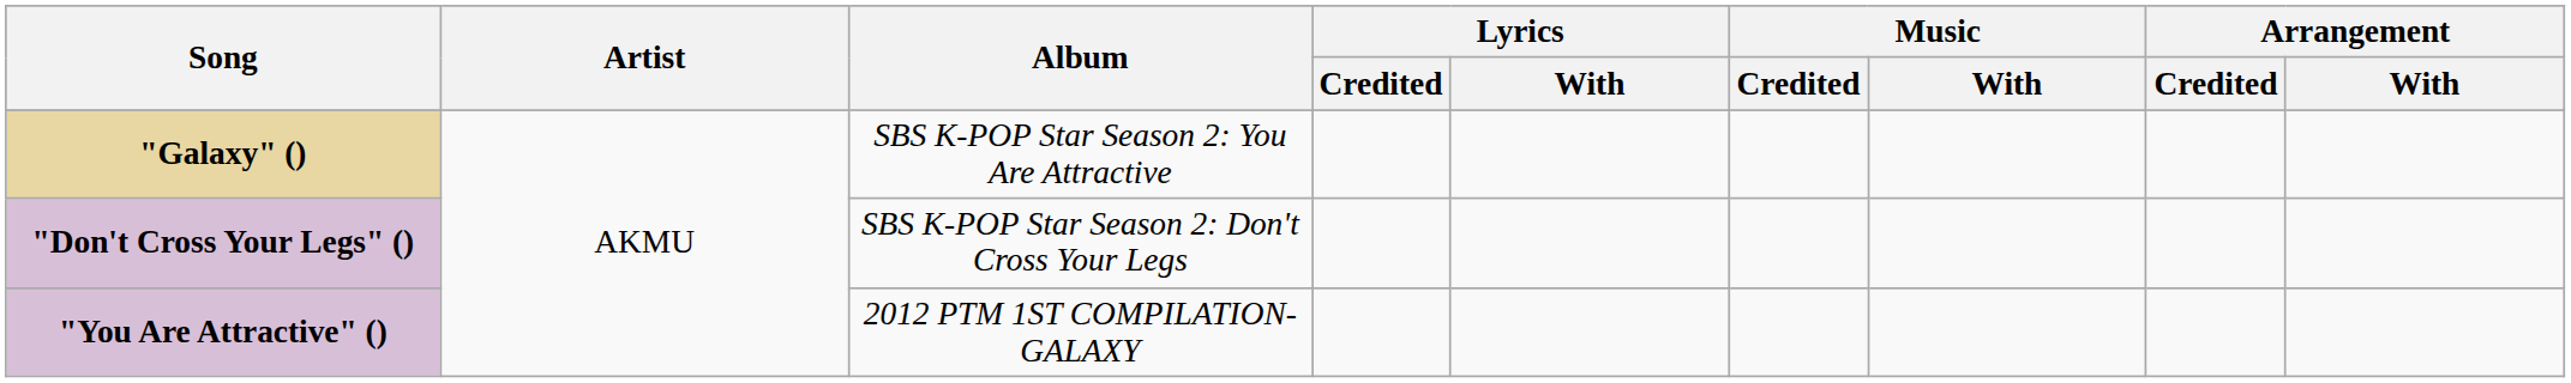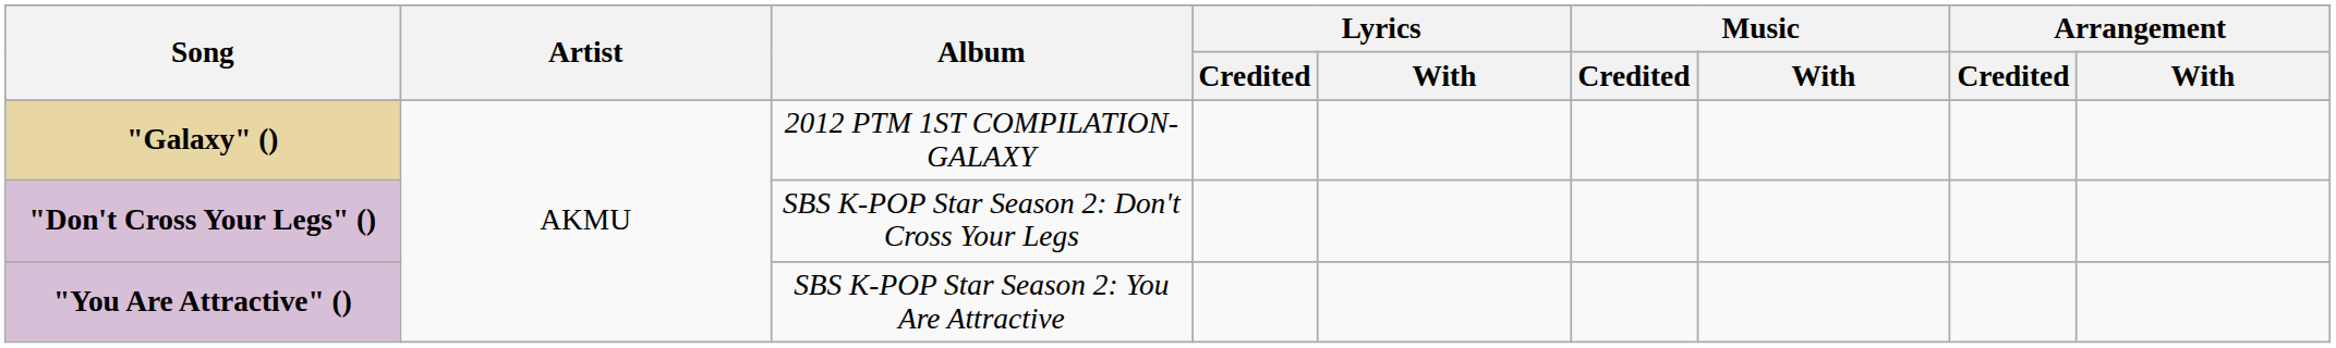 <table class="wikitable plainrowheaders" style="text-align:center;">
 <tr>
 <th rowspan="2" width="300px">Song</th>
 <th rowspan="2" width="300px">Artist</th>
 <th rowspan="2" width="300px">Album</th>
 <th colspan="2">Lyrics</th>
 <th colspan="2">Music</th>
 <th colspan="2">Arrangement</th>
 </tr>
 <tr>
 <th width="50px">Credited</th>
 <th width="200px">With</th>
 <th width="50px">Credited</th>
 <th width="200px">With</th>
 <th width="50px">Credited</th>
 <th width="200px">With</th>
 </tr>
 <tr>
 <th scope="row" style="background-color:#e8d7a2">"Galaxy" ()  </th>
 <td rowspan="3">AKMU</td>
-<td><em>SBS K-POP Star Season 2: You Are Attractive</em></td>
+<td><em>2012 PTM 1ST COMPILATION-GALAXY</em></td>
 <td></td>
 <td></td>
 <td></td>
 <td></td>
 <td></td>
 <td></td>
 </tr>
 <tr>
 <th scope="row" style="background-color:#D8BFD8">"Don't Cross Your Legs" () </th>
 <td><em>SBS K-POP Star Season 2: Don't Cross Your Legs</em></td>
 <td></td>
 <td></td>
 <td></td>
 <td></td>
 <td></td>
 <td></td>
 </tr>
 <tr>
 <th scope="row" style="background-color:#D8BFD8">"You Are Attractive" () </th>
-<td><em>2012 PTM 1ST COMPILATION-GALAXY</em></td>
+<td><em>SBS K-POP Star Season 2: You Are Attractive</em></td>
 <td></td>
 <td></td>
 <td></td>
 <td></td>
 <td></td>
 <td></td>
 </tr>
 </table>
